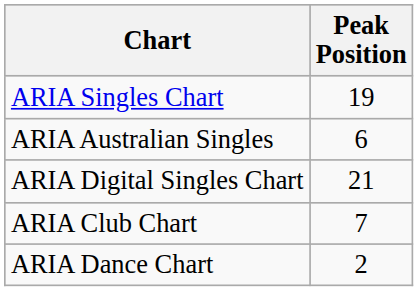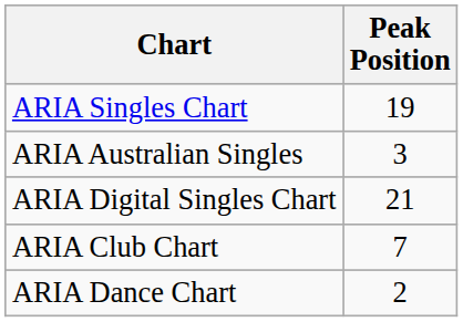 <table class="wikitable">
 <tr>
 <th>Chart</th>
 <th>Peak <br> Position</th>
 </tr>
 <tr>
 <td><a href='#'>ARIA Singles Chart</a></td>
 <td align=center>19</td>
 </tr>
 <tr>
 <td>ARIA Australian Singles</td>
-<td align="center">6</td>
+<td align="center">3</td>
 </tr>
 <tr>
 <td>ARIA Digital Singles Chart</td>
 <td align="center">21</td>
 </tr>
 <tr>
 <td>ARIA Club Chart</td>
 <td align="center">7</td>
 </tr>
 <tr>
 <td>ARIA Dance Chart</td>
 <td align="center">2</td>
 </tr>
 </table>
